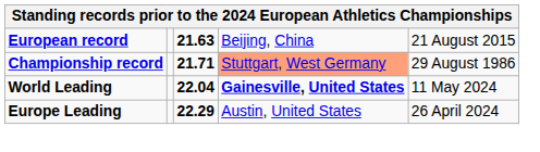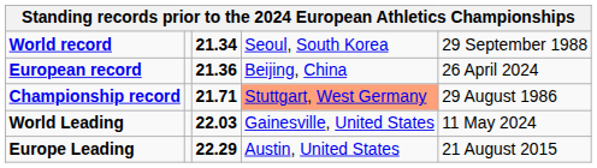 <table class="wikitable">
 <tr>
 <th colspan="5">Standing records prior to the 2024 European Athletics Championships</th>
 </tr>
 <tr>
+<td><strong><a href='#'>World record</a></strong></td>
+<td></td>
+<td><strong>21.34</strong></td>
+<td><a href='#'>Seoul</a>, <a href='#'>South Korea</a></td>
+<td>29 September 1988</td>
+</tr>
+<tr>
 <td><strong><a href='#'>European record</a></strong></td>
 <td></td>
-<td><strong>21.63</strong></td>
+<td><strong>21.36</strong></td>
 <td><a href='#'>Beijing</a>, <a href='#'>China</a></td>
-<td>21 August 2015</td>
+<td>26 April 2024</td>
 </tr>
 <tr>
 <td><strong><a href='#'>Championship record</a></strong></td>
 <td></td>
 <td><strong>21.71</strong></td>
 <td style="background: lightsalmon;"><a href='#'>Stuttgart</a>, <a href='#'>West Germany</a></td>
 <td>29 August 1986</td>
 </tr>
 <tr>
 <td><strong>World Leading</strong></td>
 <td></td>
-<td><strong>22.04</strong></td>
-<td><strong><a href='#'>Gainesville</a>, <a href='#'>United States</a></strong></td>
+<td><strong>22.03</strong></td>
+<td><a href='#'>Gainesville</a>, <a href='#'>United States</a></td>
 <td>11 May 2024</td>
 </tr>
 <tr>
 <td><strong>Europe Leading</strong></td>
 <td></td>
 <td><strong>22.29</strong></td>
 <td><a href='#'>Austin</a>, <a href='#'>United States</a></td>
-<td>26 April 2024</td>
+<td>21 August 2015</td>
 </tr>
 </table>
